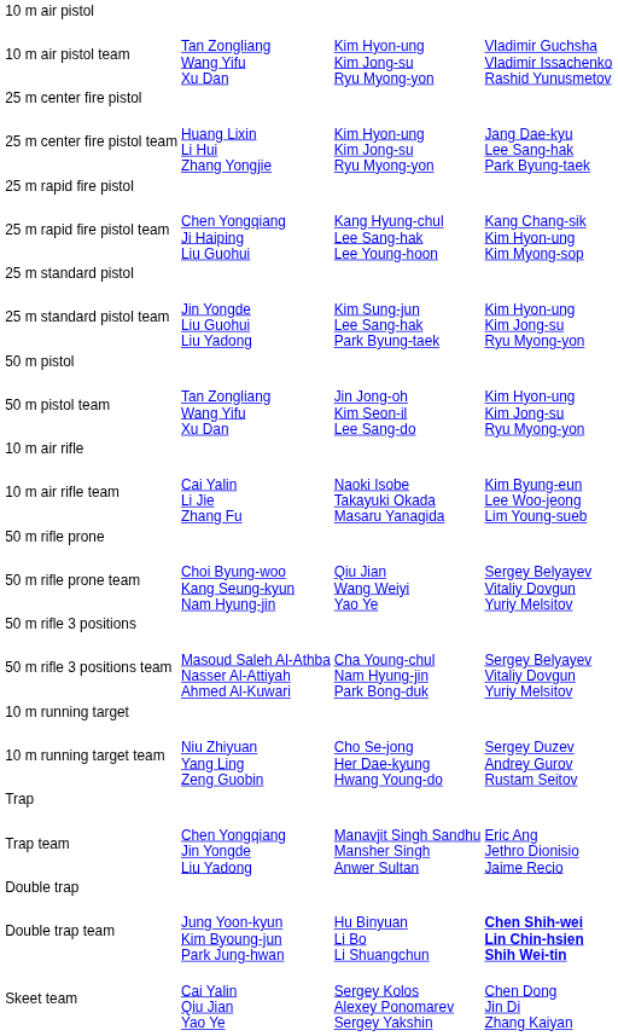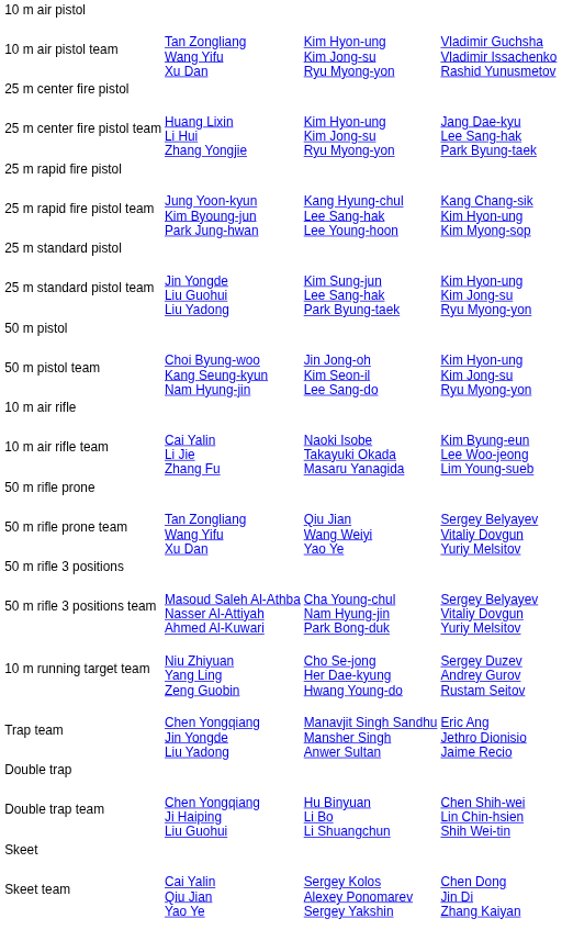 <table>
 <tr>
 <td>10 m air pistol<br></td>
 <td></td>
 <td></td>
 <td></td>
 </tr>
 <tr>
 <td>10 m air pistol team<br></td>
 <td><br><a href='#'>Tan Zongliang</a><br><a href='#'>Wang Yifu</a><br><a href='#'>Xu Dan</a></td>
 <td><br><a href='#'>Kim Hyon-ung</a><br><a href='#'>Kim Jong-su</a><br><a href='#'>Ryu Myong-yon</a></td>
 <td><br><a href='#'>Vladimir Guchsha</a><br><a href='#'>Vladimir Issachenko</a><br><a href='#'>Rashid Yunusmetov</a></td>
 </tr>
 <tr>
 <td>25 m center fire pistol<br></td>
 <td></td>
 <td></td>
 <td></td>
 </tr>
 <tr>
 <td>25 m center fire pistol team<br></td>
 <td><br><a href='#'>Huang Lixin</a><br><a href='#'>Li Hui</a><br><a href='#'>Zhang Yongjie</a></td>
 <td><br><a href='#'>Kim Hyon-ung</a><br><a href='#'>Kim Jong-su</a><br><a href='#'>Ryu Myong-yon</a></td>
 <td><br><a href='#'>Jang Dae-kyu</a><br><a href='#'>Lee Sang-hak</a><br><a href='#'>Park Byung-taek</a></td>
 </tr>
 <tr>
 <td>25 m rapid fire pistol<br></td>
 <td></td>
 <td></td>
 <td></td>
 </tr>
 <tr>
 <td>25 m rapid fire pistol team<br></td>
-<td><br><a href='#'>Chen Yongqiang</a><br><a href='#'>Ji Haiping</a><br><a href='#'>Liu Guohui</a></td>
+<td><br><a href='#'>Jung Yoon-kyun</a><br><a href='#'>Kim Byoung-jun</a><br><a href='#'>Park Jung-hwan</a></td>
 <td><br><a href='#'>Kang Hyung-chul</a><br><a href='#'>Lee Sang-hak</a><br><a href='#'>Lee Young-hoon</a></td>
 <td><br><a href='#'>Kang Chang-sik</a><br><a href='#'>Kim Hyon-ung</a><br><a href='#'>Kim Myong-sop</a></td>
 </tr>
 <tr>
 <td>25 m standard pistol<br></td>
 <td></td>
 <td></td>
 <td></td>
 </tr>
 <tr>
 <td>25 m standard pistol team<br></td>
 <td><br><a href='#'>Jin Yongde</a><br><a href='#'>Liu Guohui</a><br><a href='#'>Liu Yadong</a></td>
 <td><br><a href='#'>Kim Sung-jun</a><br><a href='#'>Lee Sang-hak</a><br><a href='#'>Park Byung-taek</a></td>
 <td><br><a href='#'>Kim Hyon-ung</a><br><a href='#'>Kim Jong-su</a><br><a href='#'>Ryu Myong-yon</a></td>
 </tr>
 <tr>
 <td>50 m pistol<br></td>
 <td></td>
 <td></td>
 <td></td>
 </tr>
 <tr>
 <td>50 m pistol team<br></td>
-<td><br><a href='#'>Tan Zongliang</a><br><a href='#'>Wang Yifu</a><br><a href='#'>Xu Dan</a></td>
+<td><br><a href='#'>Choi Byung-woo</a><br><a href='#'>Kang Seung-kyun</a><br><a href='#'>Nam Hyung-jin</a></td>
 <td><br><a href='#'>Jin Jong-oh</a><br><a href='#'>Kim Seon-il</a><br><a href='#'>Lee Sang-do</a></td>
 <td><br><a href='#'>Kim Hyon-ung</a><br><a href='#'>Kim Jong-su</a><br><a href='#'>Ryu Myong-yon</a></td>
 </tr>
 <tr>
 <td>10 m air rifle<br></td>
 <td></td>
 <td></td>
 <td></td>
 </tr>
 <tr>
 <td>10 m air rifle team<br></td>
 <td><br><a href='#'>Cai Yalin</a><br><a href='#'>Li Jie</a><br><a href='#'>Zhang Fu</a></td>
 <td><br><a href='#'>Naoki Isobe</a><br><a href='#'>Takayuki Okada</a><br><a href='#'>Masaru Yanagida</a></td>
 <td><br><a href='#'>Kim Byung-eun</a><br><a href='#'>Lee Woo-jeong</a><br><a href='#'>Lim Young-sueb</a></td>
 </tr>
 <tr>
 <td>50 m rifle prone<br></td>
 <td></td>
 <td></td>
 <td></td>
 </tr>
 <tr>
 <td>50 m rifle prone team<br></td>
-<td><br><a href='#'>Choi Byung-woo</a><br><a href='#'>Kang Seung-kyun</a><br><a href='#'>Nam Hyung-jin</a></td>
+<td><br><a href='#'>Tan Zongliang</a><br><a href='#'>Wang Yifu</a><br><a href='#'>Xu Dan</a></td>
 <td><br><a href='#'>Qiu Jian</a><br><a href='#'>Wang Weiyi</a><br><a href='#'>Yao Ye</a></td>
 <td><br><a href='#'>Sergey Belyayev</a><br><a href='#'>Vitaliy Dovgun</a><br><a href='#'>Yuriy Melsitov</a></td>
 </tr>
 <tr>
 <td>50 m rifle 3 positions<br></td>
 <td></td>
 <td></td>
 <td></td>
 </tr>
 <tr>
 <td>50 m rifle 3 positions team<br></td>
 <td><br><a href='#'>Masoud Saleh Al-Athba</a><br><a href='#'>Nasser Al-Attiyah</a><br><a href='#'>Ahmed Al-Kuwari</a></td>
 <td><br><a href='#'>Cha Young-chul</a><br><a href='#'>Nam Hyung-jin</a><br><a href='#'>Park Bong-duk</a></td>
 <td><br><a href='#'>Sergey Belyayev</a><br><a href='#'>Vitaliy Dovgun</a><br><a href='#'>Yuriy Melsitov</a></td>
 </tr>
 <tr>
-<td>10 m running target<br></td>
-<td></td>
-<td></td>
-<td></td>
-</tr>
-<tr>
 <td>10 m running target team<br></td>
 <td><br><a href='#'>Niu Zhiyuan</a><br><a href='#'>Yang Ling</a><br><a href='#'>Zeng Guobin</a></td>
 <td><br><a href='#'>Cho Se-jong</a><br><a href='#'>Her Dae-kyung</a><br><a href='#'>Hwang Young-do</a></td>
 <td><br><a href='#'>Sergey Duzev</a><br><a href='#'>Andrey Gurov</a><br><a href='#'>Rustam Seitov</a></td>
-</tr>
-<tr>
-<td>Trap<br></td>
-<td></td>
-<td></td>
-<td></td>
 </tr>
 <tr>
 <td>Trap team<br></td>
 <td><br><a href='#'>Chen Yongqiang</a><br><a href='#'>Jin Yongde</a><br><a href='#'>Liu Yadong</a></td>
 <td><br><a href='#'>Manavjit Singh Sandhu</a><br><a href='#'>Mansher Singh</a><br><a href='#'>Anwer Sultan</a></td>
 <td><br><a href='#'>Eric Ang</a><br><a href='#'>Jethro Dionisio</a><br><a href='#'>Jaime Recio</a></td>
 </tr>
 <tr>
 <td>Double trap<br></td>
 <td></td>
 <td></td>
 <td></td>
 </tr>
 <tr>
 <td>Double trap team<br></td>
-<td><br><a href='#'>Jung Yoon-kyun</a><br><a href='#'>Kim Byoung-jun</a><br><a href='#'>Park Jung-hwan</a></td>
+<td><br><a href='#'>Chen Yongqiang</a><br><a href='#'>Ji Haiping</a><br><a href='#'>Liu Guohui</a></td>
 <td><br><a href='#'>Hu Binyuan</a><br><a href='#'>Li Bo</a><br><a href='#'>Li Shuangchun</a></td>
-<td><strong><br><a href='#'>Chen Shih-wei</a><br><a href='#'>Lin Chin-hsien</a><br><a href='#'>Shih Wei-tin</a></strong></td>
+<td><br><a href='#'>Chen Shih-wei</a><br><a href='#'>Lin Chin-hsien</a><br><a href='#'>Shih Wei-tin</a></td>
+</tr>
+<tr>
+<td>Skeet<br></td>
+<td></td>
+<td></td>
+<td></td>
 </tr>
 <tr>
 <td>Skeet team<br></td>
 <td><br><a href='#'>Cai Yalin</a><br><a href='#'>Qiu Jian</a><br><a href='#'>Yao Ye</a></td>
 <td><br><a href='#'>Sergey Kolos</a><br><a href='#'>Alexey Ponomarev</a><br><a href='#'>Sergey Yakshin</a></td>
 <td><br><a href='#'>Chen Dong</a><br><a href='#'>Jin Di</a><br><a href='#'>Zhang Kaiyan</a></td>
 </tr>
 </table>
